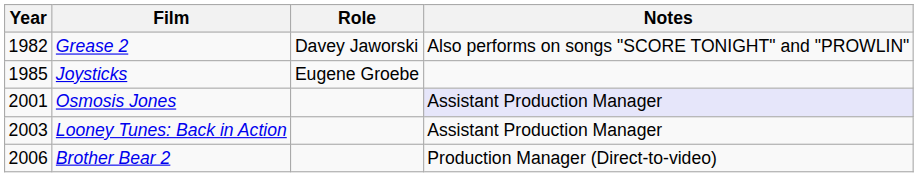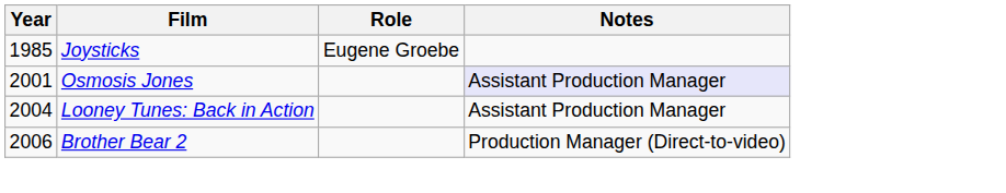 <table class="wikitable">
 <tr>
 <th>Year</th>
 <th>Film</th>
 <th>Role</th>
 <th>Notes</th>
-</tr>
-<tr>
-<td>1982</td>
-<td><em><a href='#'>Grease 2</a></em></td>
-<td>Davey Jaworski</td>
-<td>Also performs on songs "SCORE TONIGHT" and "PROWLIN"</td>
 </tr>
 <tr>
 <td>1985</td>
 <td><em><a href='#'>Joysticks</a></em></td>
 <td>Eugene Groebe</td>
 <td></td>
 </tr>
 <tr>
 <td>2001</td>
 <td><em><a href='#'>Osmosis Jones</a></em></td>
 <td></td>
 <td style="background: lavender;">Assistant Production Manager</td>
 </tr>
 <tr>
-<td>2003</td>
+<td>2004</td>
 <td><em><a href='#'>Looney Tunes: Back in Action</a></em></td>
 <td></td>
 <td>Assistant Production Manager</td>
 </tr>
 <tr>
 <td>2006</td>
 <td><em><a href='#'>Brother Bear 2</a></em></td>
 <td></td>
 <td>Production Manager (Direct-to-video)</td>
 </tr>
 </table>
